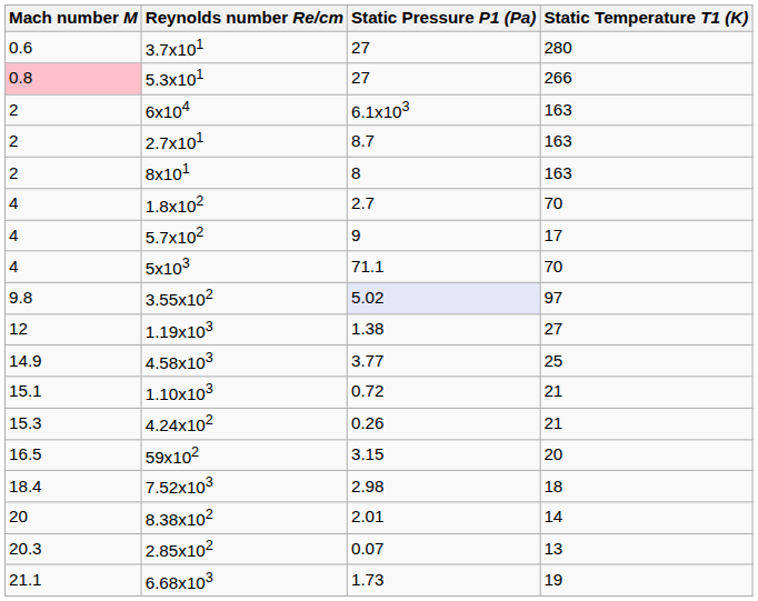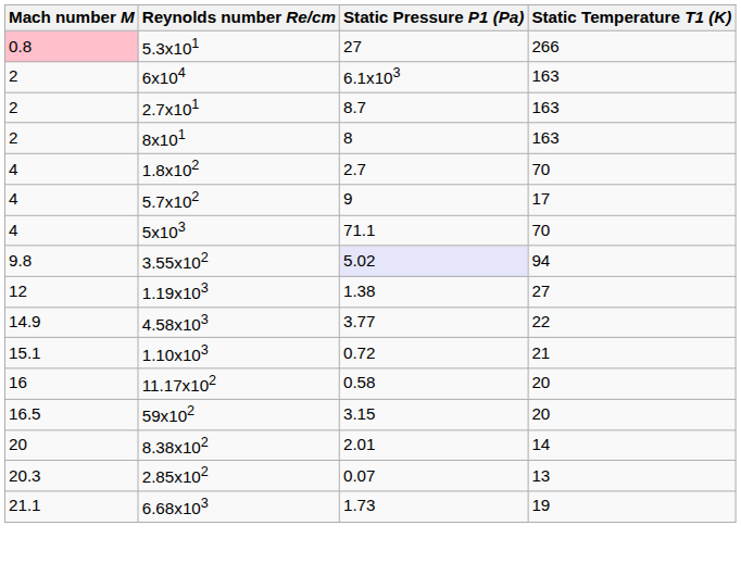 <table class="wikitable">
 <tr>
 <th>Mach number <em>M</em></th>
 <th>Reynolds number <em>Re/cm</em></th>
 <th>Static Pressure <em>P1 (Pa)</em></th>
 <th>Static Temperature <em>T1 (K)</em></th>
-</tr>
-<tr>
-<td>0.6</td>
-<td>3.7x10<sup>1</sup></td>
-<td>27</td>
-<td>280</td>
 </tr>
 <tr>
 <td style="background: pink;">0.8</td>
 <td>5.3x10<sup>1</sup></td>
 <td>27</td>
 <td>266</td>
 </tr>
 <tr>
 <td>2</td>
 <td>6x10<sup>4</sup></td>
 <td>6.1x10<sup>3</sup></td>
 <td>163</td>
 </tr>
 <tr>
 <td>2</td>
 <td>2.7x10<sup>1</sup></td>
 <td>8.7</td>
 <td>163</td>
 </tr>
 <tr>
 <td>2</td>
 <td>8x10<sup>1</sup></td>
 <td>8</td>
 <td>163</td>
 </tr>
 <tr>
 <td>4</td>
 <td>1.8x10<sup>2</sup></td>
 <td>2.7</td>
 <td>70</td>
 </tr>
 <tr>
 <td>4</td>
 <td>5.7x10<sup>2</sup></td>
 <td>9</td>
 <td>17</td>
 </tr>
 <tr>
 <td>4</td>
 <td>5x10<sup>3</sup></td>
 <td>71.1</td>
 <td>70</td>
 </tr>
 <tr>
 <td>9.8</td>
 <td>3.55x10<sup>2</sup></td>
 <td style="background: lavender;">5.02</td>
-<td>97</td>
+<td>94</td>
 </tr>
 <tr>
 <td>12</td>
 <td>1.19x10<sup>3</sup></td>
 <td>1.38</td>
 <td>27</td>
 </tr>
 <tr>
 <td>14.9</td>
 <td>4.58x10<sup>3</sup></td>
 <td>3.77</td>
-<td>25</td>
+<td>22</td>
 </tr>
 <tr>
 <td>15.1</td>
 <td>1.10x10<sup>3</sup></td>
 <td>0.72</td>
 <td>21</td>
 </tr>
 <tr>
-<td>15.3</td>
-<td>4.24x10<sup>2</sup></td>
-<td>0.26</td>
-<td>21</td>
+<td>16</td>
+<td>11.17x10<sup>2</sup></td>
+<td>0.58</td>
+<td>20</td>
 </tr>
 <tr>
 <td>16.5</td>
 <td>59x10<sup>2</sup></td>
 <td>3.15</td>
 <td>20</td>
-</tr>
-<tr>
-<td>18.4</td>
-<td>7.52x10<sup>3</sup></td>
-<td>2.98</td>
-<td>18</td>
 </tr>
 <tr>
 <td>20</td>
 <td>8.38x10<sup>2</sup></td>
 <td>2.01</td>
 <td>14</td>
 </tr>
 <tr>
 <td>20.3</td>
 <td>2.85x10<sup>2</sup></td>
 <td>0.07</td>
 <td>13</td>
 </tr>
 <tr>
 <td>21.1</td>
 <td>6.68x10<sup>3</sup></td>
 <td>1.73</td>
 <td>19</td>
 </tr>
 </table>
